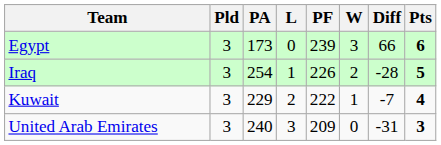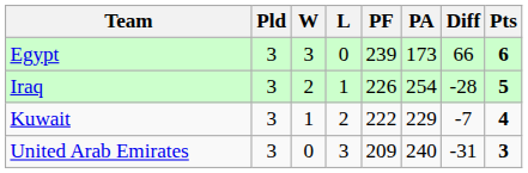 <table class=wikitable style="text-align:center">
 <tr>
 <th width=185>Team</th>
 <th width=20>Pld</th>
-<th width=20>PA</th>
+<th width=20>W</th>
 <th width=20>L</th>
 <th width=20>PF</th>
-<th width=20>W</th>
+<th width=20>PA</th>
 <th width=20>Diff</th>
 <th width=20>Pts</th>
 </tr>
 <tr style="background: #ccffcc;">
 <td align=left> <a href='#'>Egypt</a></td>
 <td>3</td>
-<td>173</td>
+<td>3</td>
 <td>0</td>
 <td>239</td>
-<td>3</td>
+<td>173</td>
 <td>66</td>
 <td><strong>6</strong></td>
 </tr>
 <tr style="background: #ccffcc;"  =>
 <td align=left> <a href='#'>Iraq</a></td>
 <td>3</td>
-<td>254</td>
+<td>2</td>
 <td>1</td>
 <td>226</td>
-<td>2</td>
+<td>254</td>
 <td>-28</td>
 <td><strong>5</strong></td>
 </tr>
 <tr bgcolor=>
 <td align=left> <a href='#'>Kuwait</a></td>
 <td>3</td>
-<td>229</td>
+<td>1</td>
 <td>2</td>
 <td>222</td>
-<td>1</td>
+<td>229</td>
 <td>-7</td>
 <td><strong>4</strong></td>
 </tr>
 <tr bgcolor=>
 <td align=left> <a href='#'>United Arab Emirates</a></td>
 <td>3</td>
-<td>240</td>
+<td>0</td>
 <td>3</td>
 <td>209</td>
-<td>0</td>
+<td>240</td>
 <td>-31</td>
 <td><strong>3</strong></td>
 </tr>
 </table>
